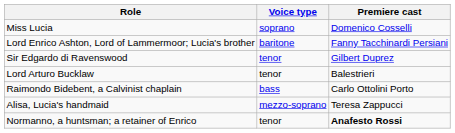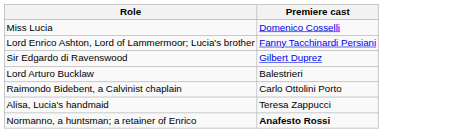 <table class="wikitable">
 <tr>
 <th>Role</th>
-<th><a href='#'>Voice type</a></th>
 <th>Premiere cast</th>
 </tr>
 <tr>
 <td>Miss Lucia</td>
-<td><a href='#'>soprano</a></td>
 <td><a href='#'>Domenico Cosselli</a></td>
 </tr>
 <tr>
 <td>Lord Enrico Ashton, Lord of Lammermoor; Lucia's brother</td>
-<td><a href='#'>baritone</a></td>
 <td><a href='#'>Fanny Tacchinardi Persiani</a></td>
 </tr>
 <tr>
 <td>Sir Edgardo di Ravenswood</td>
-<td><a href='#'>tenor</a></td>
 <td><a href='#'>Gilbert Duprez</a></td>
 </tr>
 <tr>
 <td>Lord Arturo Bucklaw</td>
-<td>tenor</td>
 <td>Balestrieri</td>
 </tr>
 <tr>
 <td>Raimondo Bidebent, a Calvinist chaplain</td>
-<td><a href='#'>bass</a></td>
 <td>Carlo Ottolini Porto</td>
 </tr>
 <tr>
 <td>Alisa, Lucia's handmaid</td>
-<td><a href='#'>mezzo-soprano</a></td>
 <td>Teresa Zappucci</td>
 </tr>
 <tr>
 <td>Normanno, a huntsman; a retainer of Enrico</td>
-<td>tenor</td>
 <td><strong>Anafesto Rossi</strong></td>
 </tr>
 </table>
